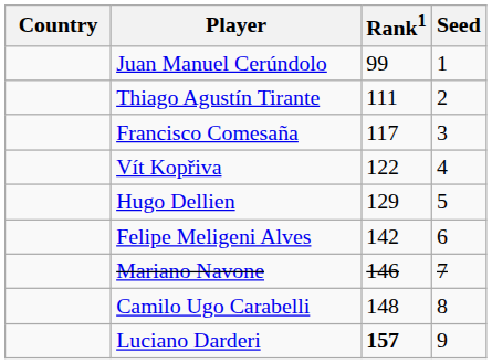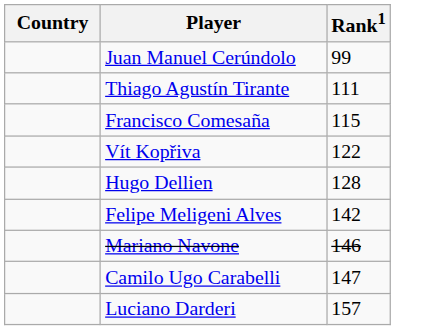 <table class="sortable wikitable">
 <tr>
 <th width="70">Country</th>
 <th width="175">Player</th>
 <th>Rank<sup>1</sup></th>
-<th>Seed</th>
 </tr>
 <tr>
 <td></td>
 <td><a href='#'>Juan Manuel Cerúndolo</a></td>
 <td>99</td>
-<td>1</td>
 </tr>
 <tr>
 <td></td>
 <td><a href='#'>Thiago Agustín Tirante</a></td>
 <td>111</td>
-<td>2</td>
 </tr>
 <tr>
 <td></td>
 <td><a href='#'>Francisco Comesaña</a></td>
-<td>117</td>
-<td>3</td>
+<td>115</td>
 </tr>
 <tr>
 <td></td>
 <td><a href='#'>Vít Kopřiva</a></td>
 <td>122</td>
-<td>4</td>
 </tr>
 <tr>
 <td></td>
 <td><a href='#'>Hugo Dellien</a></td>
-<td>129</td>
-<td>5</td>
+<td>128</td>
 </tr>
 <tr>
 <td></td>
 <td><a href='#'>Felipe Meligeni Alves</a></td>
 <td>142</td>
-<td>6</td>
 </tr>
 <tr>
 <td><s></s></td>
 <td><s><a href='#'>Mariano Navone</a></s></td>
 <td><s>146</s></td>
-<td><s>7</s></td>
 </tr>
 <tr>
 <td></td>
 <td><a href='#'>Camilo Ugo Carabelli</a></td>
-<td>148</td>
-<td>8</td>
+<td>147</td>
 </tr>
 <tr>
 <td></td>
 <td><a href='#'>Luciano Darderi</a></td>
-<td><strong>157</strong></td>
-<td>9</td>
+<td>157</td>
 </tr>
 </table>
